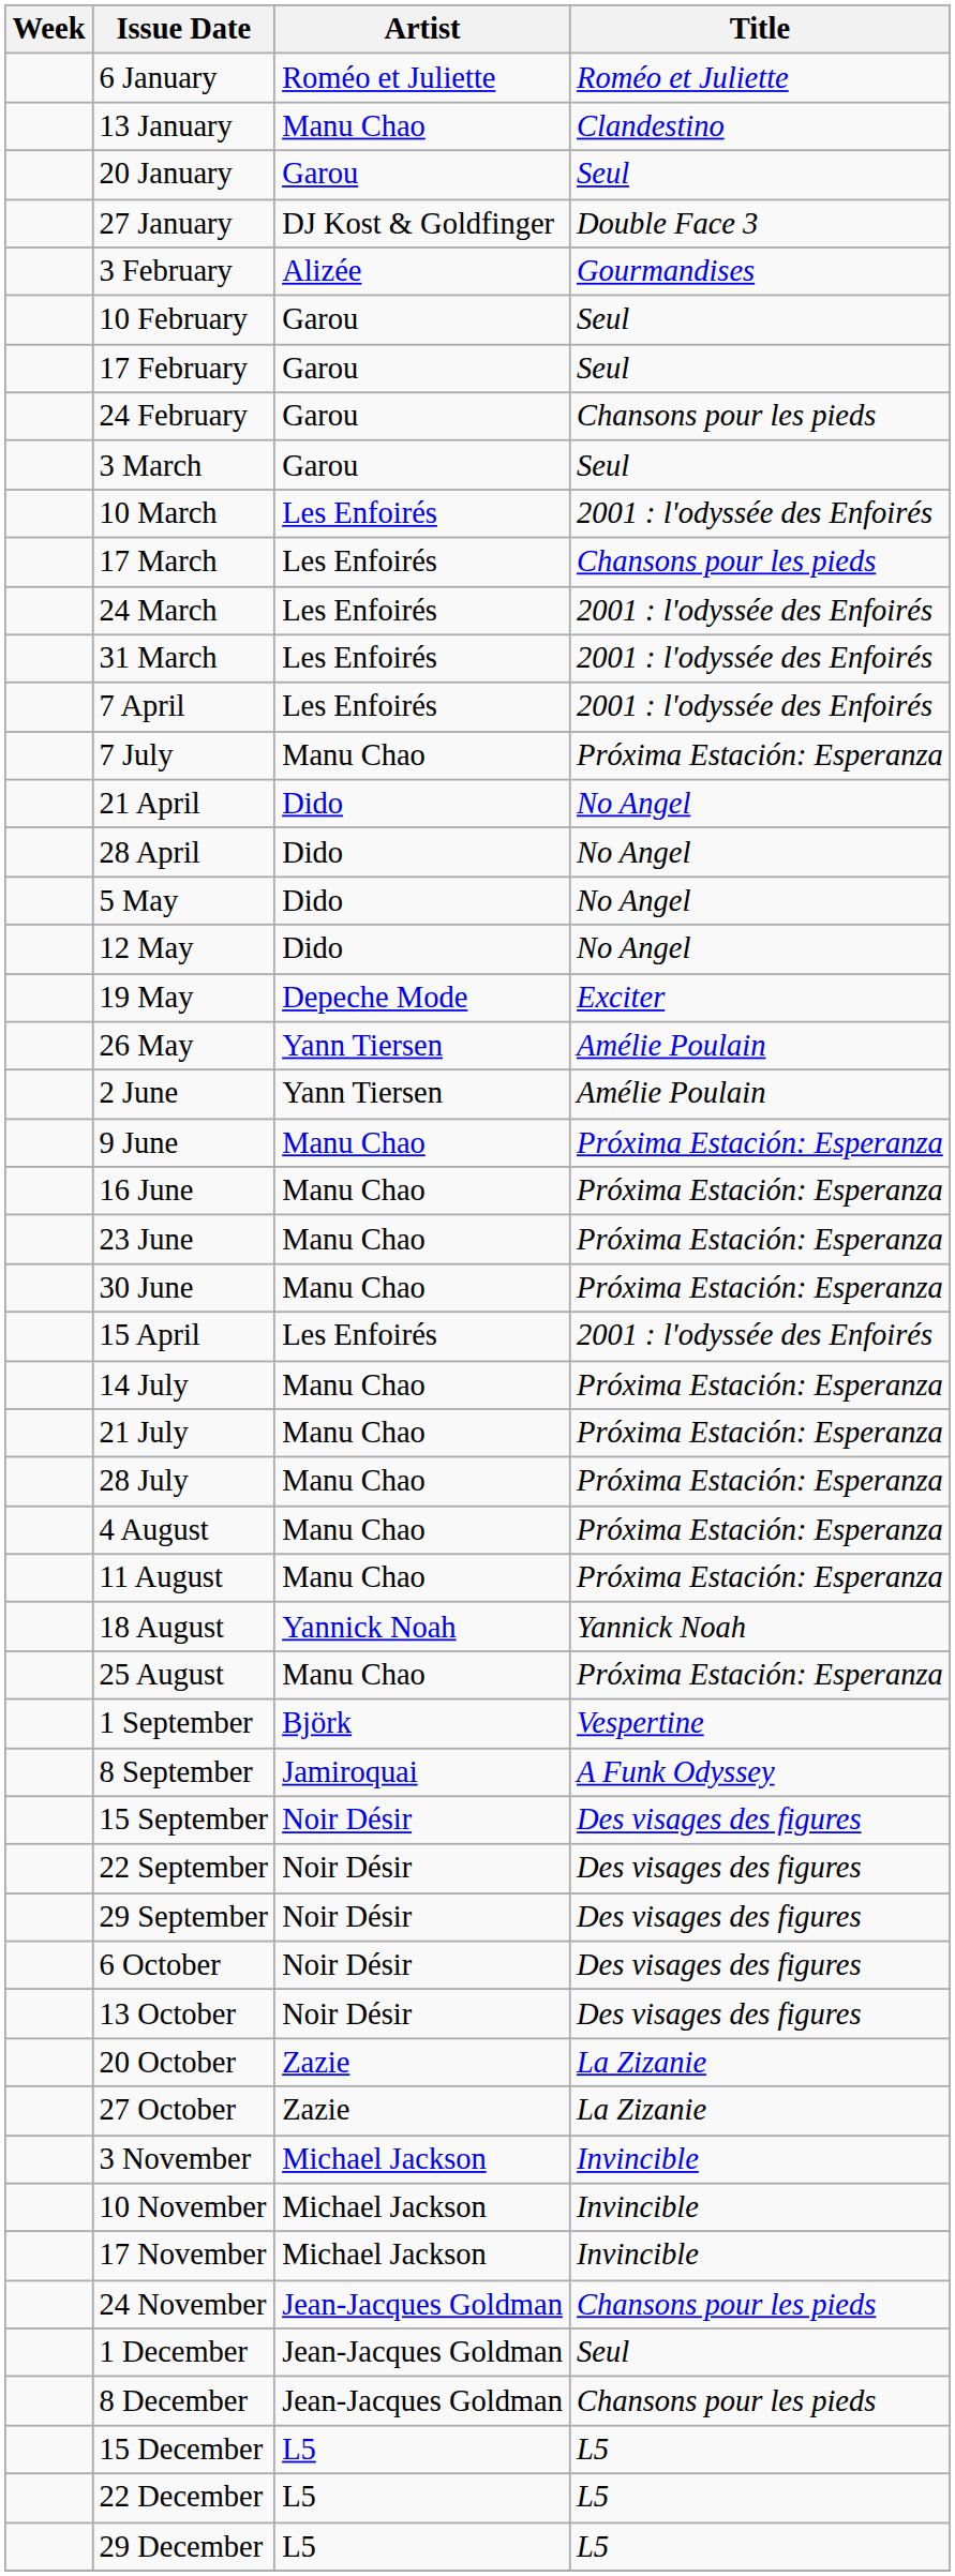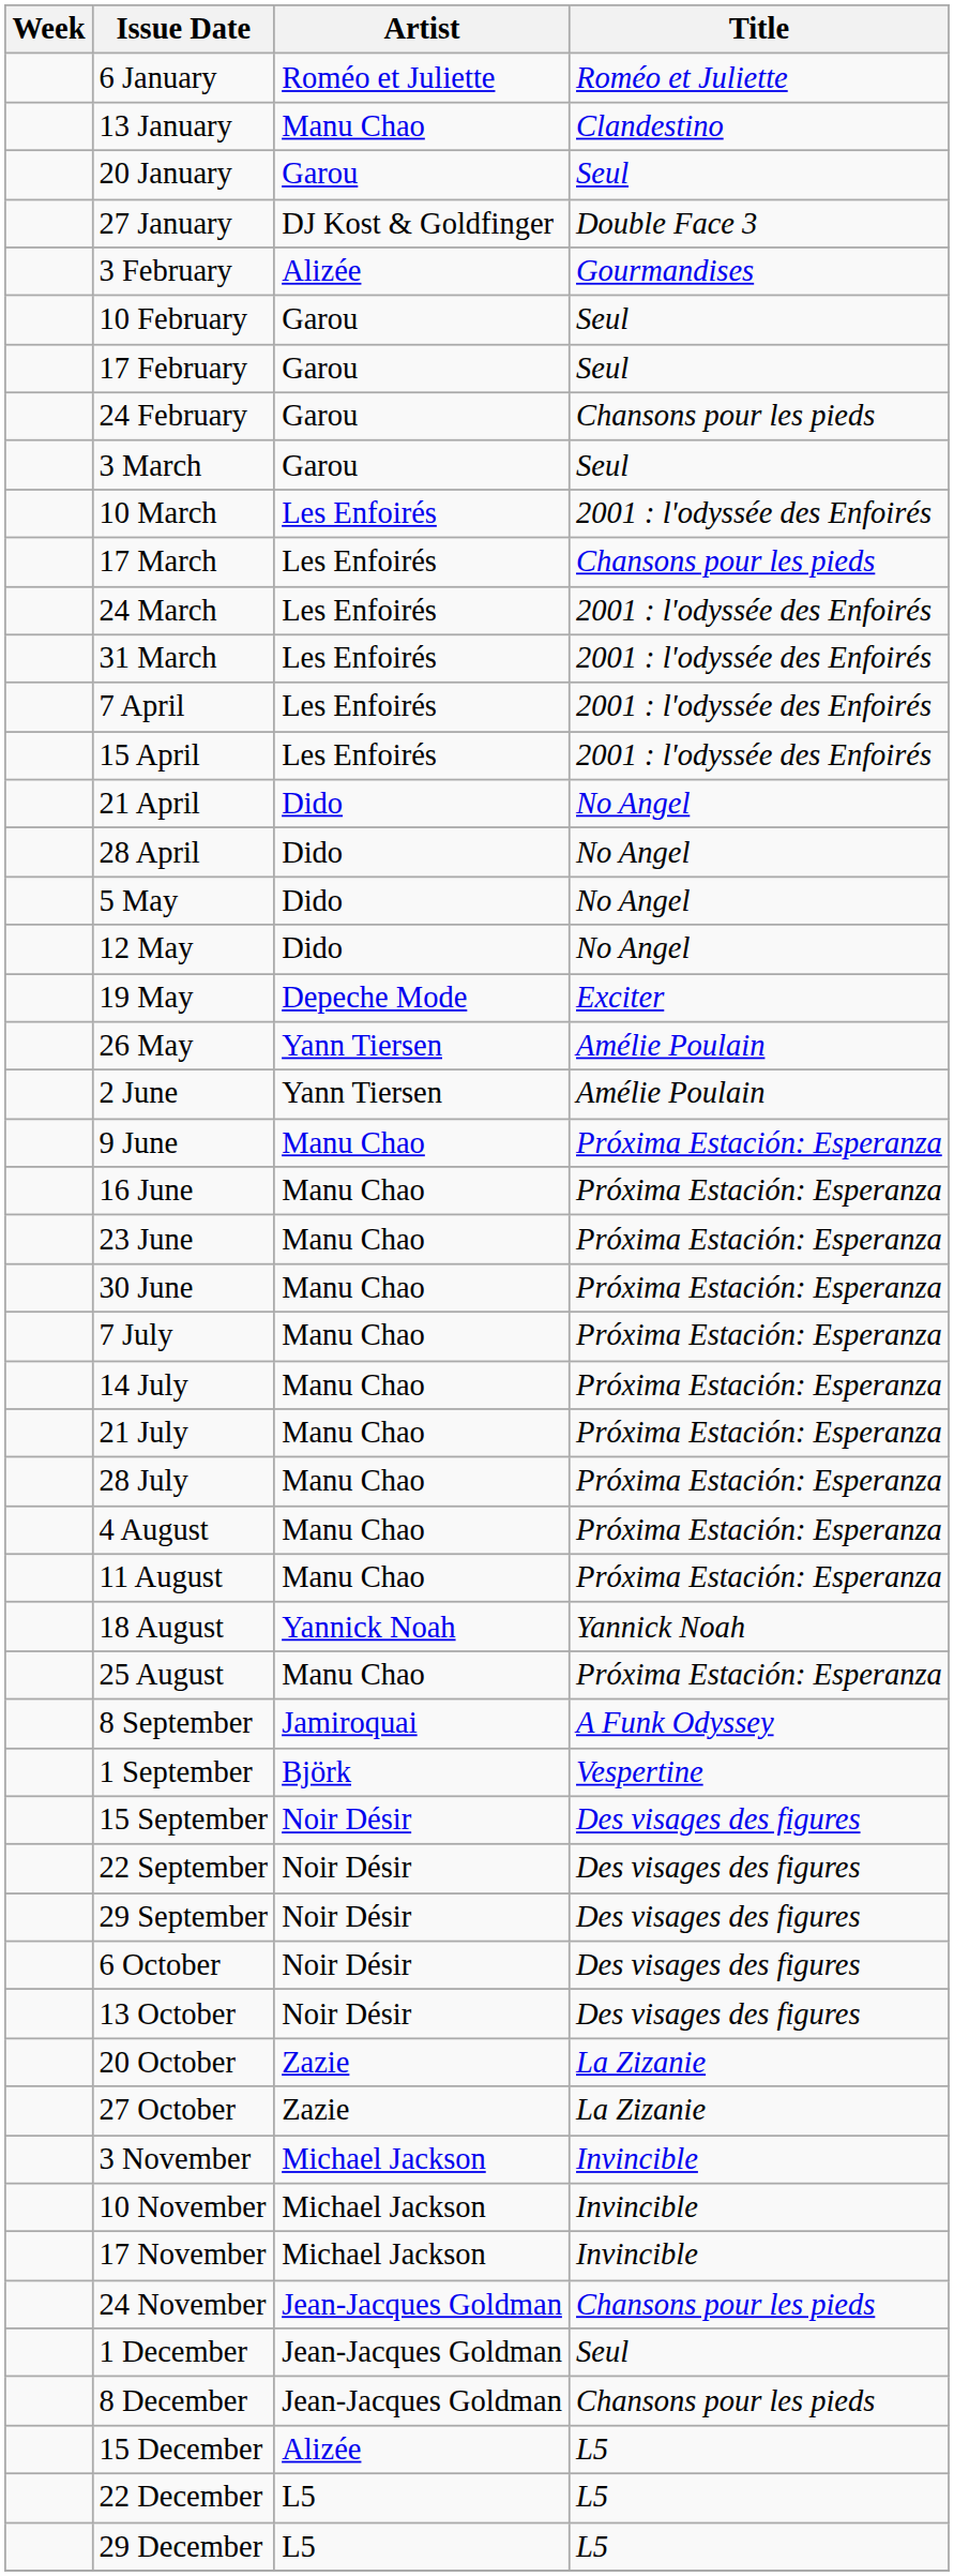 <table class="wikitable">
 <tr>
 <th>Week</th>
 <th>Issue Date</th>
 <th>Artist</th>
 <th>Title</th>
 </tr>
 <tr>
 <td></td>
 <td>6 January</td>
 <td><a href='#'>Roméo et Juliette</a></td>
 <td><em><a href='#'>Roméo et Juliette</a></em></td>
 </tr>
 <tr>
 <td></td>
 <td>13 January</td>
 <td><a href='#'>Manu Chao</a></td>
 <td><em><a href='#'>Clandestino</a></em></td>
 </tr>
 <tr>
 <td></td>
 <td>20 January</td>
 <td><a href='#'>Garou</a></td>
 <td><em><a href='#'>Seul</a></em></td>
 </tr>
 <tr>
 <td></td>
 <td>27 January</td>
 <td>DJ Kost & Goldfinger</td>
 <td><em>Double Face 3</em></td>
 </tr>
 <tr>
 <td></td>
 <td>3 February</td>
 <td><a href='#'>Alizée</a></td>
 <td><em><a href='#'>Gourmandises</a></em></td>
 </tr>
 <tr>
 <td></td>
 <td>10 February</td>
 <td>Garou</td>
 <td><em>Seul</em></td>
 </tr>
 <tr>
 <td></td>
 <td>17 February</td>
 <td>Garou</td>
 <td><em>Seul</em></td>
 </tr>
 <tr>
 <td></td>
 <td>24 February</td>
 <td>Garou</td>
 <td><em>Chansons pour les pieds</em></td>
 </tr>
 <tr>
 <td></td>
 <td>3 March</td>
 <td>Garou</td>
 <td><em>Seul</em></td>
 </tr>
 <tr>
 <td></td>
 <td>10 March</td>
 <td><a href='#'>Les Enfoirés</a></td>
 <td><em>2001 : l'odyssée des Enfoirés</em></td>
 </tr>
 <tr>
 <td></td>
 <td>17 March</td>
 <td>Les Enfoirés</td>
 <td><em><a href='#'>Chansons pour les pieds</a></em></td>
 </tr>
 <tr>
 <td></td>
 <td>24 March</td>
 <td>Les Enfoirés</td>
 <td><em>2001 : l'odyssée des Enfoirés</em></td>
 </tr>
 <tr>
 <td></td>
 <td>31 March</td>
 <td>Les Enfoirés</td>
 <td><em>2001 : l'odyssée des Enfoirés</em></td>
 </tr>
 <tr>
 <td></td>
 <td>7 April</td>
 <td>Les Enfoirés</td>
 <td><em>2001 : l'odyssée des Enfoirés</em></td>
 </tr>
 <tr>
 <td></td>
-<td>7 July</td>
-<td>Manu Chao</td>
-<td><em>Próxima Estación: Esperanza</em></td>
+<td>15 April</td>
+<td>Les Enfoirés</td>
+<td><em>2001 : l'odyssée des Enfoirés</em></td>
 </tr>
 <tr>
 <td></td>
 <td>21 April</td>
 <td><a href='#'>Dido</a></td>
 <td><em><a href='#'>No Angel</a></em></td>
 </tr>
 <tr>
 <td></td>
 <td>28 April</td>
 <td>Dido</td>
 <td><em>No Angel</em></td>
 </tr>
 <tr>
 <td></td>
 <td>5 May</td>
 <td>Dido</td>
 <td><em>No Angel</em></td>
 </tr>
 <tr>
 <td></td>
 <td>12 May</td>
 <td>Dido</td>
 <td><em>No Angel</em></td>
 </tr>
 <tr>
 <td></td>
 <td>19 May</td>
 <td><a href='#'>Depeche Mode</a></td>
 <td><em><a href='#'>Exciter</a></em></td>
 </tr>
 <tr>
 <td></td>
 <td>26 May</td>
 <td><a href='#'>Yann Tiersen</a></td>
 <td><em><a href='#'>Amélie Poulain</a></em></td>
 </tr>
 <tr>
 <td></td>
 <td>2 June</td>
 <td>Yann Tiersen</td>
 <td><em>Amélie Poulain</em></td>
 </tr>
 <tr>
 <td></td>
 <td>9 June</td>
 <td><a href='#'>Manu Chao</a></td>
 <td><em><a href='#'>Próxima Estación: Esperanza</a></em></td>
 </tr>
 <tr>
 <td></td>
 <td>16 June</td>
 <td>Manu Chao</td>
 <td><em>Próxima Estación: Esperanza</em></td>
 </tr>
 <tr>
 <td></td>
 <td>23 June</td>
 <td>Manu Chao</td>
 <td><em>Próxima Estación: Esperanza</em></td>
 </tr>
 <tr>
 <td></td>
 <td>30 June</td>
 <td>Manu Chao</td>
 <td><em>Próxima Estación: Esperanza</em></td>
 </tr>
 <tr>
 <td></td>
-<td>15 April</td>
-<td>Les Enfoirés</td>
-<td><em>2001 : l'odyssée des Enfoirés</em></td>
+<td>7 July</td>
+<td>Manu Chao</td>
+<td><em>Próxima Estación: Esperanza</em></td>
 </tr>
 <tr>
 <td></td>
 <td>14 July</td>
 <td>Manu Chao</td>
 <td><em>Próxima Estación: Esperanza</em></td>
 </tr>
 <tr>
 <td></td>
 <td>21 July</td>
 <td>Manu Chao</td>
 <td><em>Próxima Estación: Esperanza</em></td>
 </tr>
 <tr>
 <td></td>
 <td>28 July</td>
 <td>Manu Chao</td>
 <td><em>Próxima Estación: Esperanza</em></td>
 </tr>
 <tr>
 <td></td>
 <td>4 August</td>
 <td>Manu Chao</td>
 <td><em>Próxima Estación: Esperanza</em></td>
 </tr>
 <tr>
 <td></td>
 <td>11 August</td>
 <td>Manu Chao</td>
 <td><em>Próxima Estación: Esperanza</em></td>
 </tr>
 <tr>
 <td></td>
 <td>18 August</td>
 <td><a href='#'>Yannick Noah</a></td>
 <td><em>Yannick Noah</em></td>
 </tr>
 <tr>
 <td></td>
 <td>25 August</td>
 <td>Manu Chao</td>
 <td><em>Próxima Estación: Esperanza</em></td>
 </tr>
 <tr>
 <td></td>
+<td>8 September</td>
+<td><a href='#'>Jamiroquai</a></td>
+<td><em><a href='#'>A Funk Odyssey</a></em></td>
+</tr>
+<tr>
+<td></td>
 <td>1 September</td>
 <td><a href='#'>Björk</a></td>
 <td><em><a href='#'>Vespertine</a></em></td>
-</tr>
-<tr>
-<td></td>
-<td>8 September</td>
-<td><a href='#'>Jamiroquai</a></td>
-<td><em><a href='#'>A Funk Odyssey</a></em></td>
 </tr>
 <tr>
 <td></td>
 <td>15 September</td>
 <td><a href='#'>Noir Désir</a></td>
 <td><em><a href='#'>Des visages des figures</a></em></td>
 </tr>
 <tr>
 <td></td>
 <td>22 September</td>
 <td>Noir Désir</td>
 <td><em>Des visages des figures</em></td>
 </tr>
 <tr>
 <td></td>
 <td>29 September</td>
 <td>Noir Désir</td>
 <td><em>Des visages des figures</em></td>
 </tr>
 <tr>
 <td></td>
 <td>6 October</td>
 <td>Noir Désir</td>
 <td><em>Des visages des figures</em></td>
 </tr>
 <tr>
 <td></td>
 <td>13 October</td>
 <td>Noir Désir</td>
 <td><em>Des visages des figures</em></td>
 </tr>
 <tr>
 <td></td>
 <td>20 October</td>
 <td><a href='#'>Zazie</a></td>
 <td><em><a href='#'>La Zizanie</a></em></td>
 </tr>
 <tr>
 <td></td>
 <td>27 October</td>
 <td>Zazie</td>
 <td><em>La Zizanie</em></td>
 </tr>
 <tr>
 <td></td>
 <td>3 November</td>
 <td><a href='#'>Michael Jackson</a></td>
 <td><em><a href='#'>Invincible</a></em></td>
 </tr>
 <tr>
 <td></td>
 <td>10 November</td>
 <td>Michael Jackson</td>
 <td><em>Invincible</em></td>
 </tr>
 <tr>
 <td></td>
 <td>17 November</td>
 <td>Michael Jackson</td>
 <td><em>Invincible</em></td>
 </tr>
 <tr>
 <td></td>
 <td>24 November</td>
 <td><a href='#'>Jean-Jacques Goldman</a></td>
 <td><em><a href='#'>Chansons pour les pieds</a></em></td>
 </tr>
 <tr>
 <td></td>
 <td>1 December</td>
 <td>Jean-Jacques Goldman</td>
 <td><em>Seul</em></td>
 </tr>
 <tr>
 <td></td>
 <td>8 December</td>
 <td>Jean-Jacques Goldman</td>
 <td><em>Chansons pour les pieds</em></td>
 </tr>
 <tr>
 <td></td>
 <td>15 December</td>
-<td><a href='#'>L5</a></td>
+<td><a href='#'>Alizée</a></td>
 <td><em>L5</em></td>
 </tr>
 <tr>
 <td></td>
 <td>22 December</td>
 <td>L5</td>
 <td><em>L5</em></td>
 </tr>
 <tr>
 <td></td>
 <td>29 December</td>
 <td>L5</td>
 <td><em>L5</em></td>
 </tr>
 <tr>
 </tr>
 </table>
